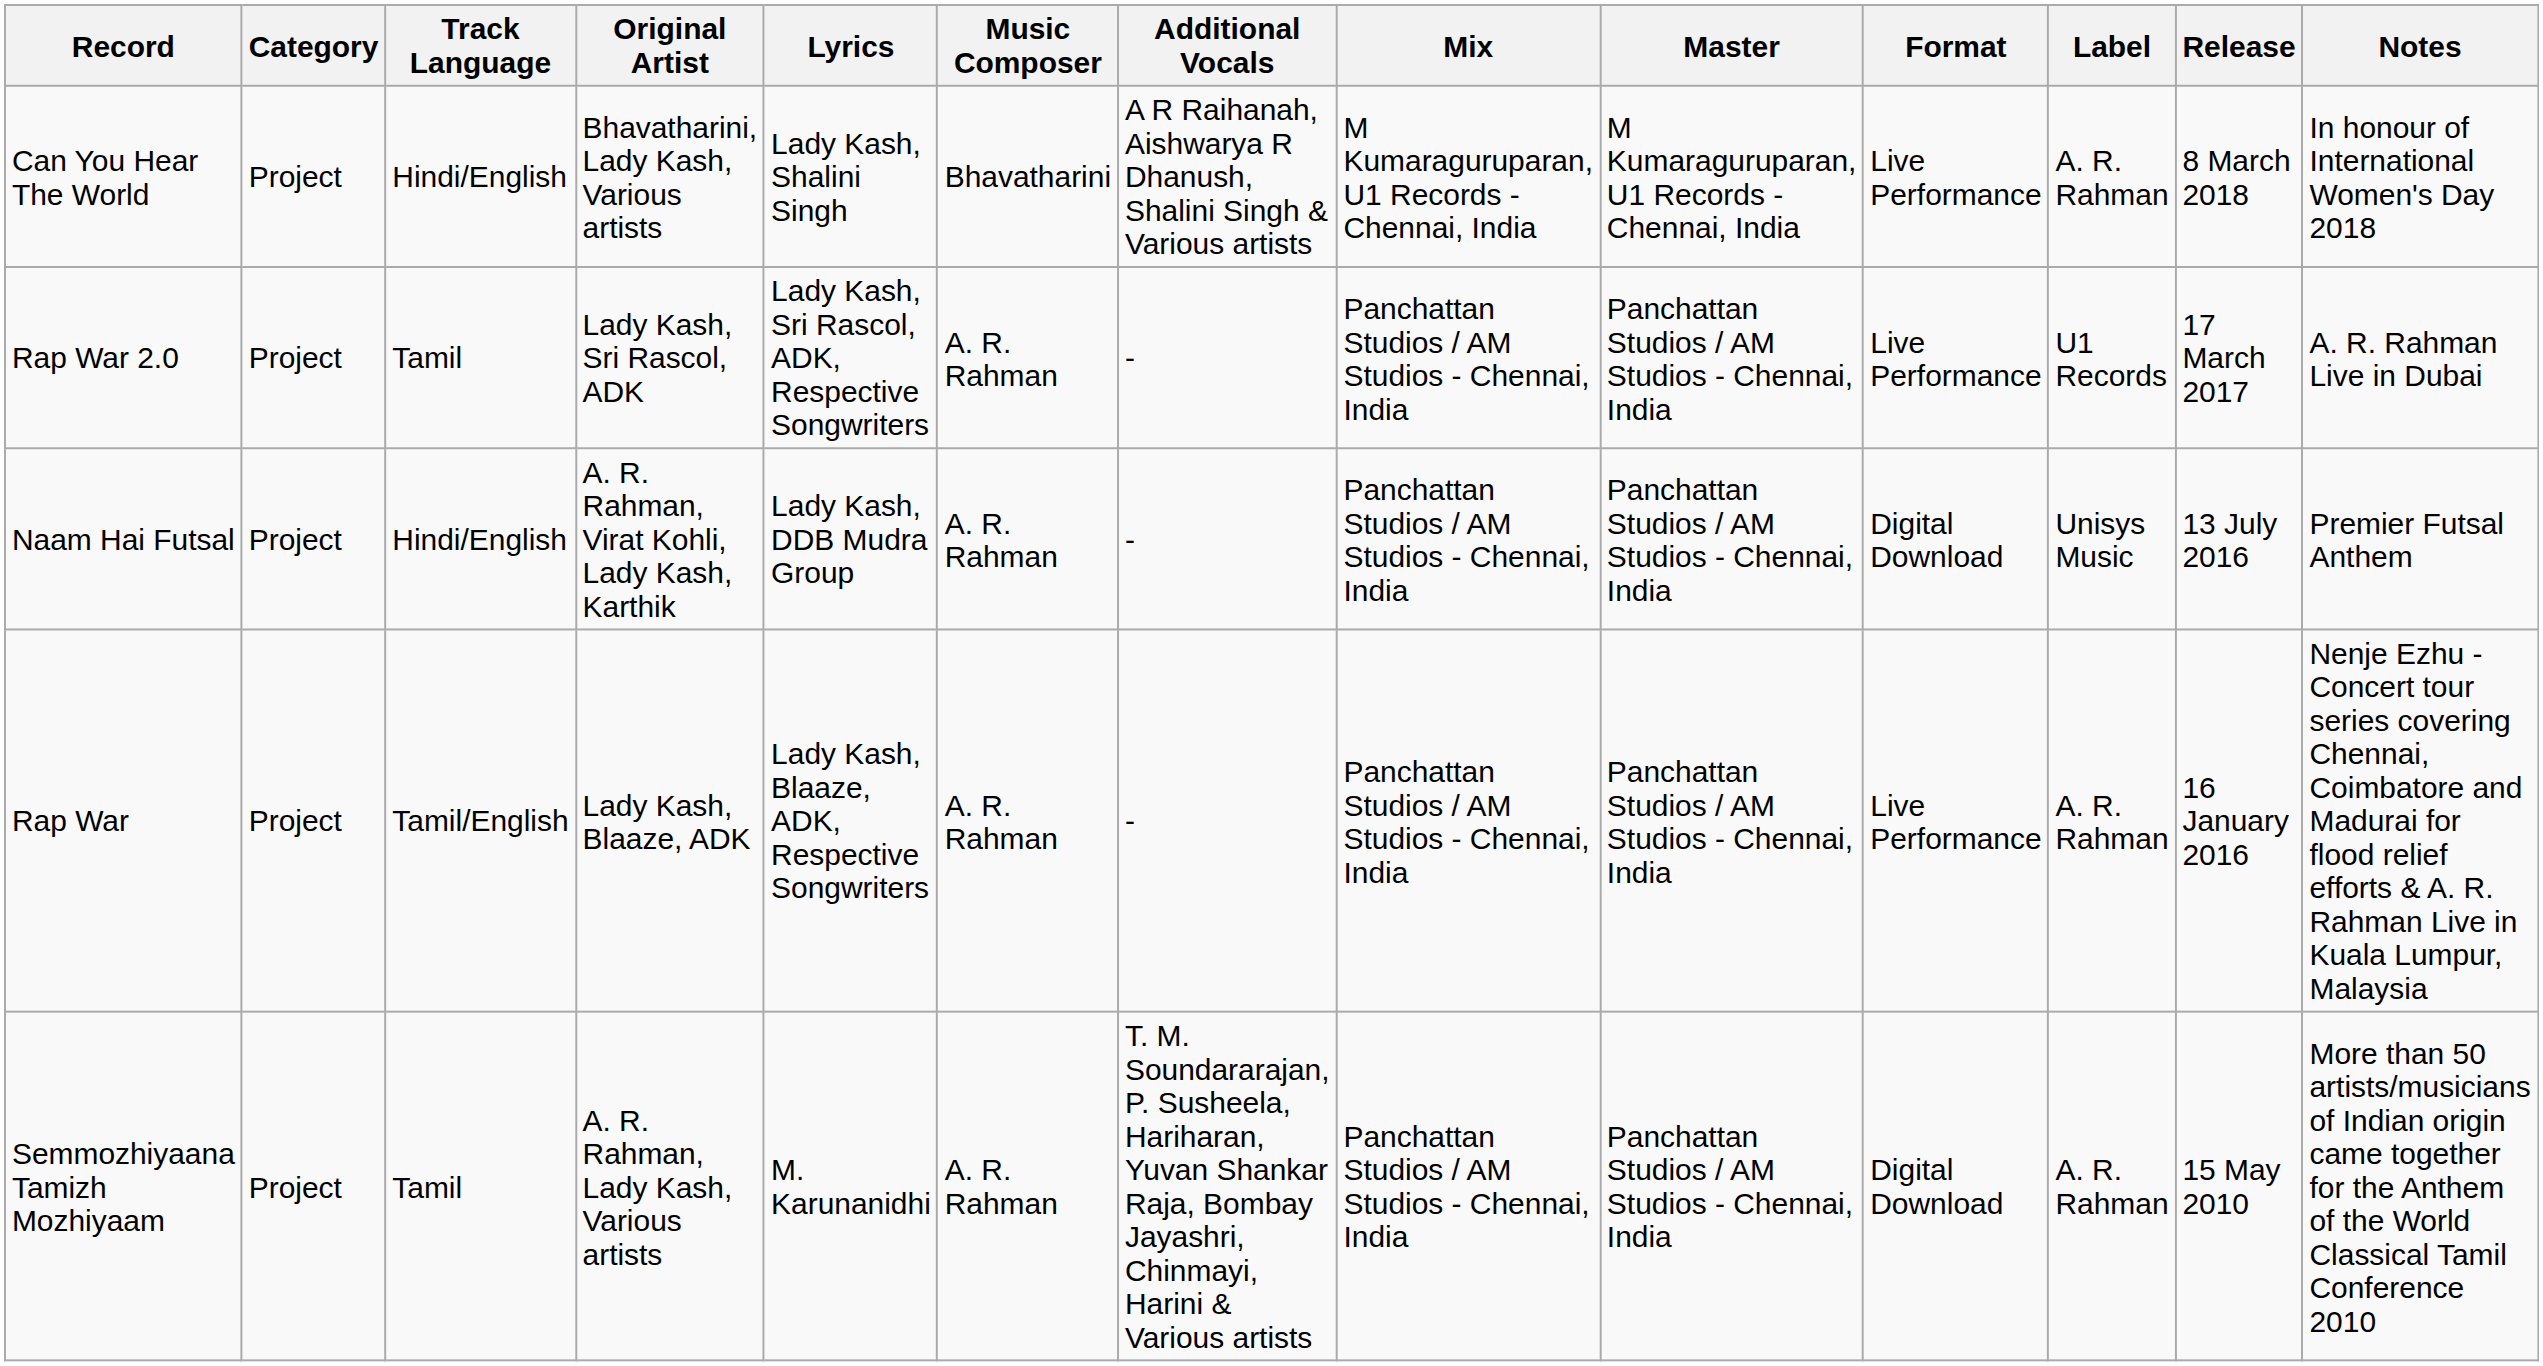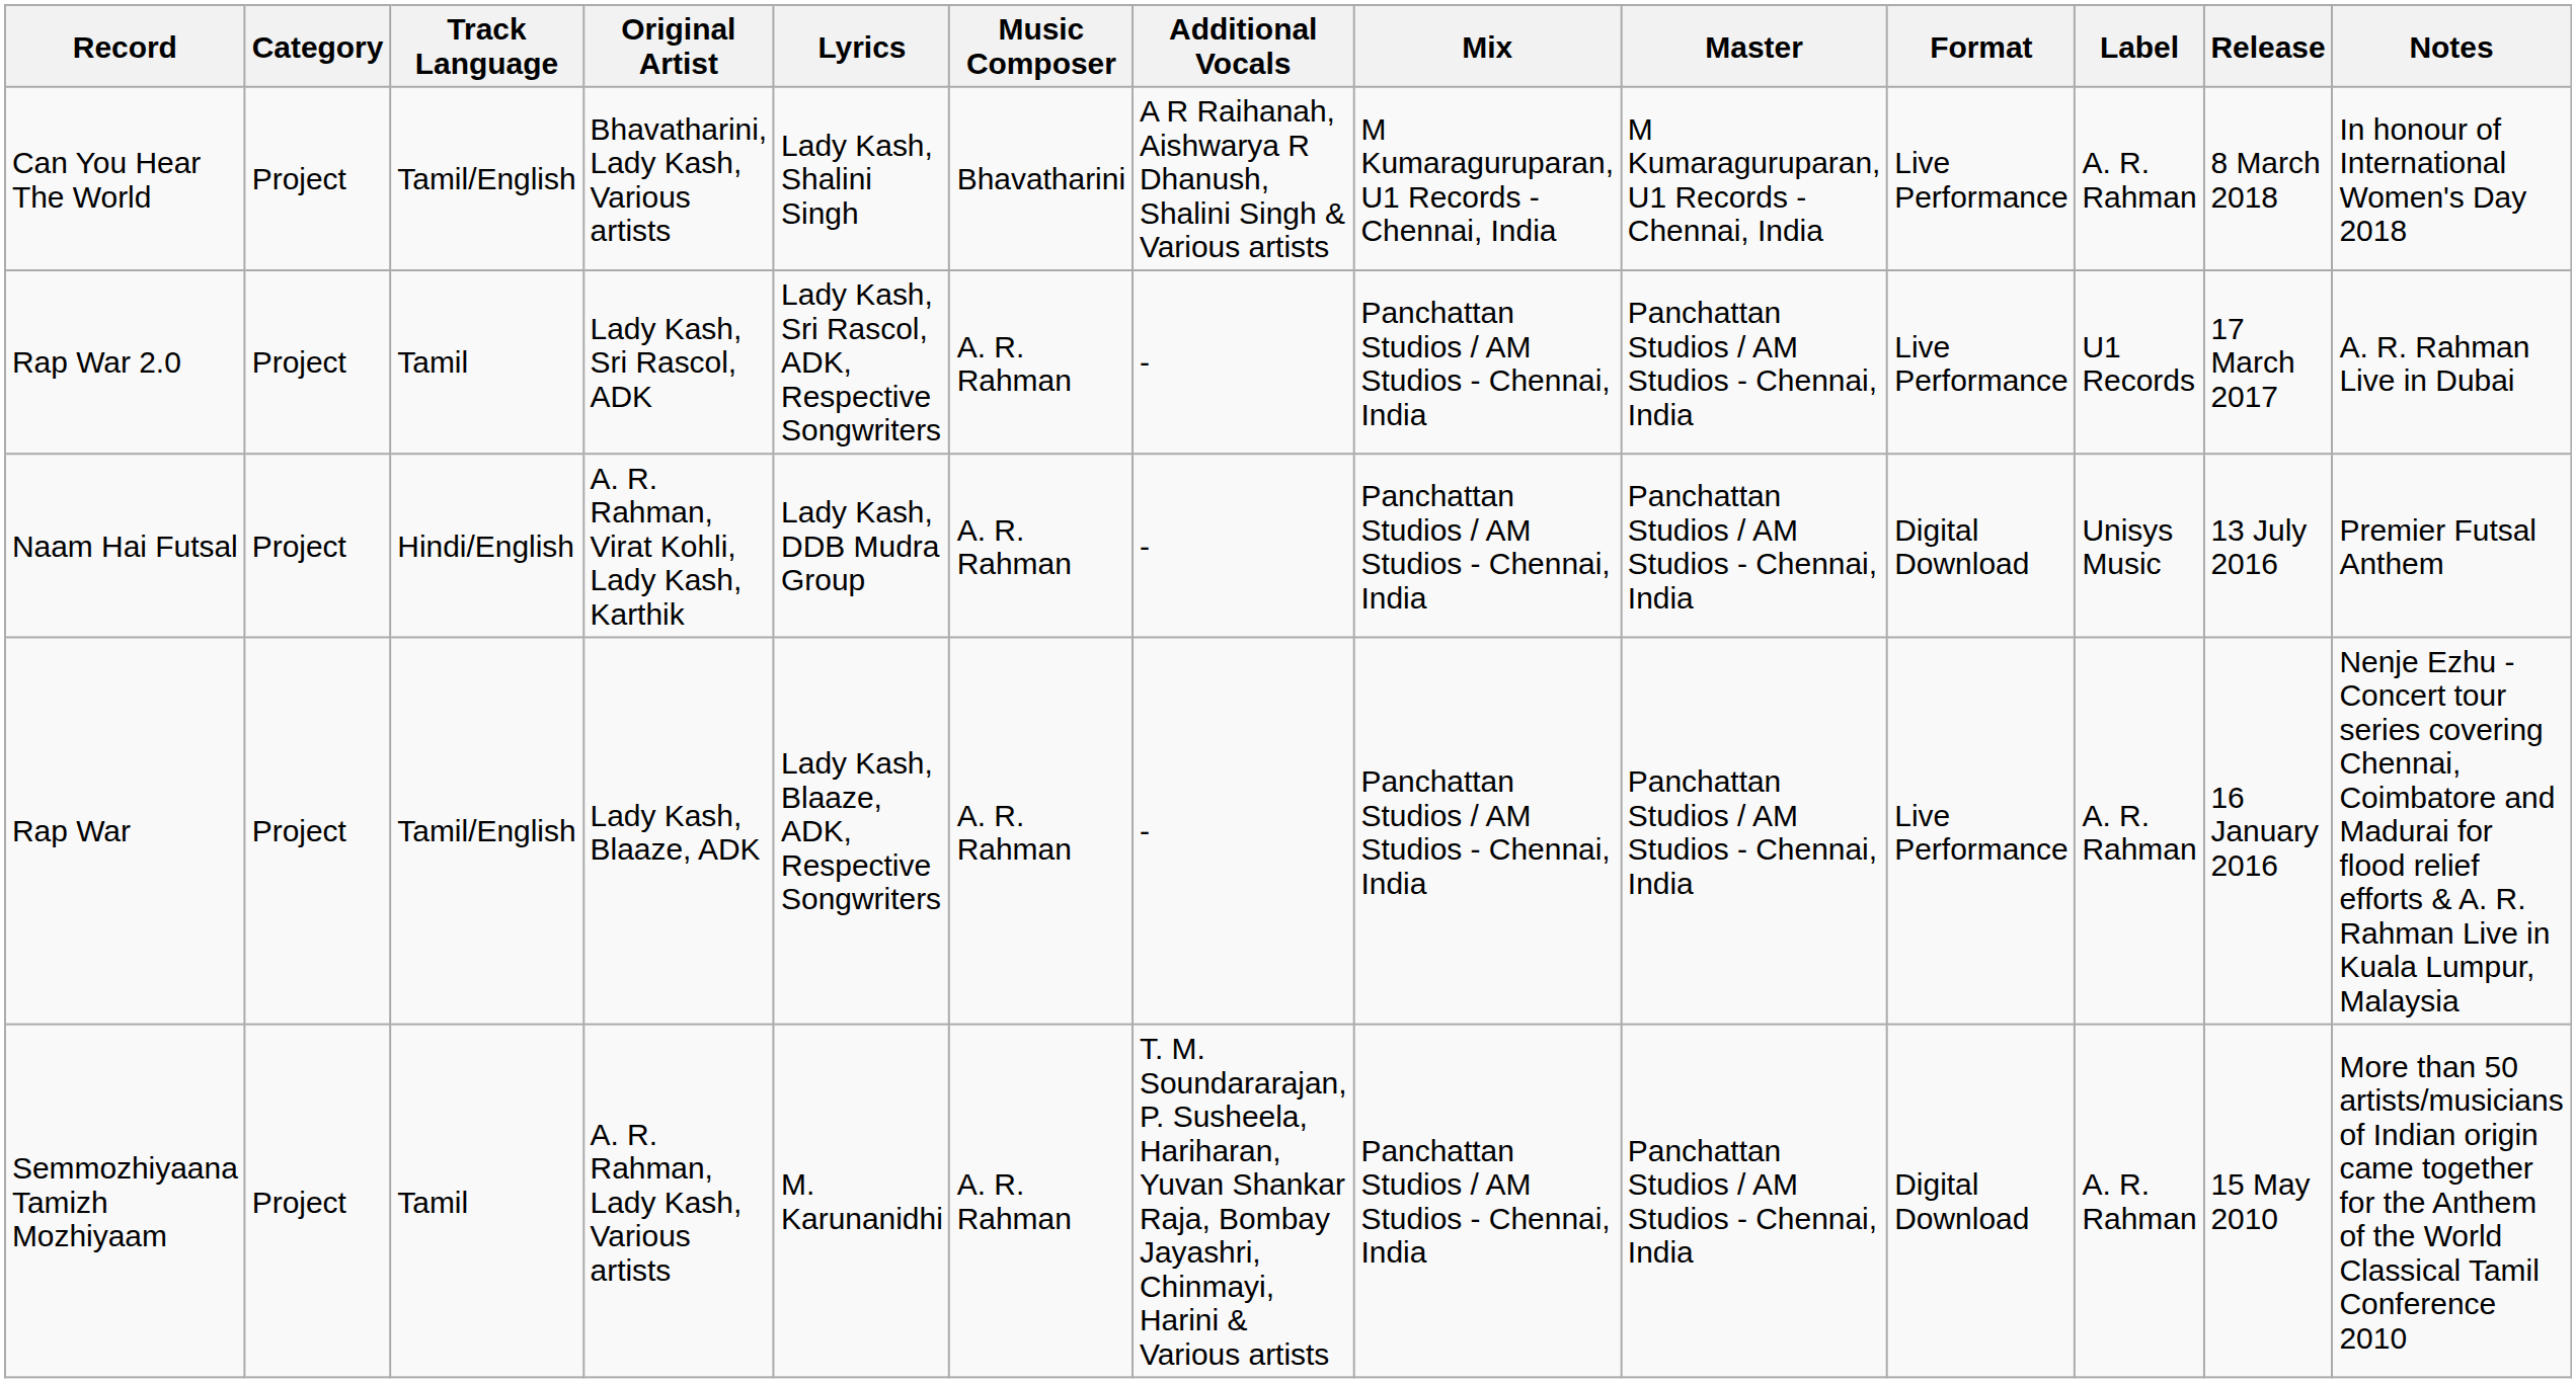 <table class="wikitable" style="font-size: 95%;">
 <tr>
 <th>Record</th>
 <th>Category</th>
 <th>Track Language</th>
 <th>Original Artist</th>
 <th>Lyrics</th>
 <th>Music Composer</th>
 <th>Additional Vocals</th>
 <th>Mix</th>
 <th>Master</th>
 <th>Format</th>
 <th>Label</th>
 <th>Release</th>
 <th>Notes</th>
 </tr>
 <tr>
 <td>Can You Hear The World</td>
 <td>Project</td>
-<td>Hindi/English</td>
+<td>Tamil/English</td>
 <td>Bhavatharini, Lady Kash, Various artists</td>
 <td>Lady Kash, Shalini Singh</td>
 <td>Bhavatharini</td>
 <td>A R Raihanah, Aishwarya R Dhanush, Shalini Singh & Various artists</td>
 <td>M Kumaraguruparan, U1 Records - Chennai, India</td>
 <td>M Kumaraguruparan, U1 Records - Chennai, India</td>
 <td>Live Performance</td>
 <td>A. R. Rahman</td>
 <td>8 March 2018</td>
 <td>In honour of International Women's Day 2018</td>
 </tr>
 <tr>
 <td>Rap War 2.0</td>
 <td>Project</td>
 <td>Tamil</td>
 <td>Lady Kash, Sri Rascol, ADK</td>
 <td>Lady Kash, Sri Rascol, ADK, Respective Songwriters</td>
 <td>A. R. Rahman</td>
 <td>-</td>
 <td>Panchattan Studios / AM Studios - Chennai, India</td>
 <td>Panchattan Studios / AM Studios - Chennai, India</td>
 <td>Live Performance</td>
 <td>U1 Records</td>
 <td>17 March 2017</td>
 <td>A. R. Rahman Live in Dubai</td>
 </tr>
 <tr>
 <td>Naam Hai Futsal</td>
 <td>Project</td>
 <td>Hindi/English</td>
 <td>A. R. Rahman, Virat Kohli, Lady Kash, Karthik</td>
 <td>Lady Kash, DDB Mudra Group</td>
 <td>A. R. Rahman</td>
 <td>-</td>
 <td>Panchattan Studios / AM Studios - Chennai, India</td>
 <td>Panchattan Studios / AM Studios - Chennai, India</td>
 <td>Digital Download</td>
 <td>Unisys Music</td>
 <td>13 July 2016</td>
 <td>Premier Futsal Anthem</td>
 </tr>
 <tr>
 <td>Rap War</td>
 <td>Project</td>
 <td>Tamil/English</td>
 <td>Lady Kash, Blaaze, ADK</td>
 <td>Lady Kash, Blaaze, ADK, Respective Songwriters</td>
 <td>A. R. Rahman</td>
 <td>-</td>
 <td>Panchattan Studios / AM Studios - Chennai, India</td>
 <td>Panchattan Studios / AM Studios - Chennai, India</td>
 <td>Live Performance</td>
 <td>A. R. Rahman</td>
 <td>16 January 2016</td>
 <td>Nenje Ezhu - Concert tour series covering Chennai, Coimbatore and Madurai for flood relief efforts & A. R. Rahman Live in Kuala Lumpur, Malaysia</td>
 </tr>
 <tr>
 <td>Semmozhiyaana Tamizh Mozhiyaam</td>
 <td>Project</td>
 <td>Tamil</td>
 <td>A. R. Rahman, Lady Kash, Various artists</td>
 <td>M. Karunanidhi</td>
 <td>A. R. Rahman</td>
 <td>T. M. Soundararajan, P. Susheela, Hariharan, Yuvan Shankar Raja, Bombay Jayashri, Chinmayi, Harini & Various artists</td>
 <td>Panchattan Studios / AM Studios - Chennai, India</td>
 <td>Panchattan Studios / AM Studios - Chennai, India</td>
 <td>Digital Download</td>
 <td>A. R. Rahman</td>
 <td>15 May 2010</td>
 <td>More than 50 artists/musicians of Indian origin came together for the Anthem of the World Classical Tamil Conference 2010</td>
 </tr>
 </table>
